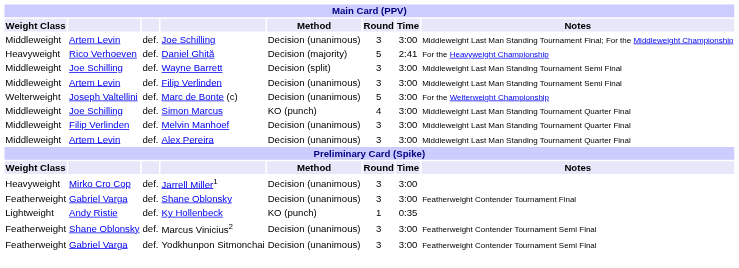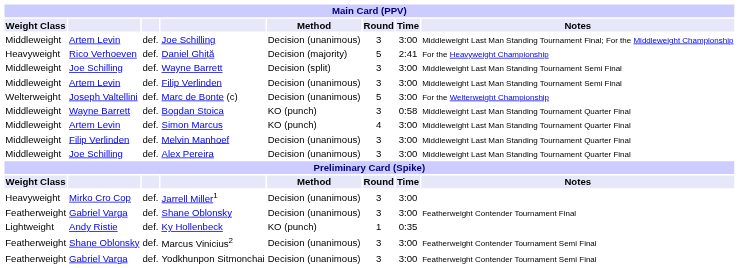 <table class="toccolours" style="font-size: 80%;">
 <tr>
 <th colspan="8" style="background-color: #ccf; color: #000080; text-align: center;"><strong>Main Card (PPV)</strong></th>
 </tr>
 <tr>
 <th colspan="1" style="background-color: #E6E8FA; color: #000000; text-align: center;">Weight Class</th>
 <th colspan="1" style="background-color: #E6E8FA; color: #000000; text-align: center;"></th>
 <th colspan="1" style="background-color: #E6E8FA; color: #000000; text-align: center;"></th>
 <th colspan="1" style="background-color: #E6E8FA; color: #000000; text-align: center;"></th>
 <th colspan="1" style="background-color: #E6E8FA; color: #000000; text-align: center;">Method</th>
 <th colspan="1" style="background-color: #E6E8FA; color: #000000; text-align: center;">Round</th>
 <th colspan="1" style="background-color: #E6E8FA; color: #000000; text-align: center;">Time</th>
 <th colspan="1" style="background-color: #E6E8FA; color: #000000; text-align: center;">Notes</th>
 </tr>
 <tr>
 <td>Middleweight</td>
 <td> <a href='#'>Artem Levin</a></td>
 <td align=center>def.</td>
 <td> <a href='#'>Joe Schilling</a></td>
 <td>Decision (unanimous)</td>
 <td align=center>3</td>
 <td align=center>3:00</td>
 <td><small>Middleweight Last Man Standing Tournament Final; For the <a href='#'>Middleweight Championship</a></small></td>
 </tr>
 <tr>
 <td>Heavyweight</td>
 <td> <a href='#'>Rico Verhoeven</a></td>
 <td align=center>def.</td>
 <td> <a href='#'>Daniel Ghiță</a></td>
 <td>Decision (majority)</td>
 <td align=center>5</td>
 <td align=center>2:41</td>
 <td><small>For the <a href='#'>Heavyweight Championship</a></small></td>
 </tr>
 <tr>
 <td>Middleweight</td>
 <td> <a href='#'>Joe Schilling</a></td>
 <td align=center>def.</td>
 <td> <a href='#'>Wayne Barrett</a></td>
 <td>Decision (split)</td>
 <td align=center>3</td>
 <td align=center>3:00</td>
 <td><small>Middleweight Last Man Standing Tournament Semi Final</small></td>
 </tr>
 <tr>
 <td>Middleweight</td>
 <td> <a href='#'>Artem Levin</a></td>
 <td align=center>def.</td>
 <td> <a href='#'>Filip Verlinden</a></td>
 <td>Decision (unanimous)</td>
 <td align=center>3</td>
 <td align=center>3:00</td>
 <td><small>Middleweight Last Man Standing Tournament Semi Final</small></td>
 </tr>
 <tr>
 <td>Welterweight</td>
 <td> <a href='#'>Joseph Valtellini</a></td>
 <td align=center>def.</td>
 <td> <a href='#'>Marc de Bonte</a> (c)</td>
 <td>Decision (unanimous)</td>
 <td align=center>5</td>
 <td align=center>3:00</td>
 <td><small>For the <a href='#'>Welterweight Championship</a></small></td>
 </tr>
 <tr>
 <td>Middleweight</td>
-<td> <a href='#'>Joe Schilling</a></td>
+<td> <a href='#'>Wayne Barrett</a></td>
+<td align=center>def.</td>
+<td> <a href='#'>Bogdan Stoica</a></td>
+<td>KO (punch)</td>
+<td align=center>3</td>
+<td align=center>0:58</td>
+<td><small>Middleweight Last Man Standing Tournament Quarter Final</small></td>
+</tr>
+<tr>
+<td>Middleweight</td>
+<td> <a href='#'>Artem Levin</a></td>
 <td align=center>def.</td>
 <td> <a href='#'>Simon Marcus</a></td>
 <td>KO (punch)</td>
 <td align=center>4</td>
 <td align=center>3:00</td>
 <td><small>Middleweight Last Man Standing Tournament Quarter Final</small></td>
 </tr>
 <tr>
 <td>Middleweight</td>
 <td> <a href='#'>Filip Verlinden</a></td>
 <td align=center>def.</td>
 <td> <a href='#'>Melvin Manhoef</a></td>
 <td>Decision (unanimous)</td>
 <td align=center>3</td>
 <td align=center>3:00</td>
 <td><small>Middleweight Last Man Standing Tournament Quarter Final</small></td>
 </tr>
 <tr>
 <td>Middleweight</td>
-<td> <a href='#'>Artem Levin</a></td>
+<td> <a href='#'>Joe Schilling</a></td>
 <td align=center>def.</td>
 <td> <a href='#'>Alex Pereira</a></td>
 <td>Decision (unanimous)</td>
 <td align=center>3</td>
 <td align=center>3:00</td>
 <td><small>Middleweight Last Man Standing Tournament Quarter Final</small></td>
 </tr>
 <tr>
 <th colspan="8" style="background-color: #ccf; color: #000080; text-align: center;"><strong>Preliminary Card (Spike)</strong></th>
 </tr>
 <tr>
 <th colspan="1" style="background-color: #E6E8FA; color: #000000; text-align: center;">Weight Class</th>
 <th colspan="1" style="background-color: #E6E8FA; color: #000000; text-align: center;"></th>
 <th colspan="1" style="background-color: #E6E8FA; color: #000000; text-align: center;"></th>
 <th colspan="1" style="background-color: #E6E8FA; color: #000000; text-align: center;"></th>
 <th colspan="1" style="background-color: #E6E8FA; color: #000000; text-align: center;">Method</th>
 <th colspan="1" style="background-color: #E6E8FA; color: #000000; text-align: center;">Round</th>
 <th colspan="1" style="background-color: #E6E8FA; color: #000000; text-align: center;">Time</th>
 <th colspan="1" style="background-color: #E6E8FA; color: #000000; text-align: center;">Notes</th>
 </tr>
 <tr>
 <td>Heavyweight</td>
 <td> <a href='#'>Mirko Cro Cop</a></td>
 <td align=center>def.</td>
 <td> <a href='#'>Jarrell Miller</a><sup>1</sup></td>
 <td>Decision (unanimous)</td>
 <td align=center>3</td>
 <td align=center>3:00</td>
 <td></td>
 </tr>
 <tr>
 <td>Featherweight</td>
 <td> <a href='#'>Gabriel Varga</a></td>
 <td align=center>def.</td>
 <td> <a href='#'>Shane Oblonsky</a></td>
 <td>Decision (unanimous)</td>
 <td align=center>3</td>
 <td align=center>3:00</td>
 <td><small>Featherweight Contender Tournament Final</small></td>
 </tr>
 <tr>
 <td>Lightweight</td>
 <td> <a href='#'>Andy Ristie</a></td>
 <td align=center>def.</td>
 <td> <a href='#'>Ky Hollenbeck</a></td>
 <td>KO (punch)</td>
 <td align=center>1</td>
 <td align=center>0:35</td>
 <td></td>
 </tr>
 <tr>
 <td>Featherweight</td>
 <td> <a href='#'>Shane Oblonsky</a></td>
 <td align=center>def.</td>
 <td> Marcus Vinicius<sup>2</sup></td>
 <td>Decision (unanimous)</td>
 <td align=center>3</td>
 <td align=center>3:00</td>
 <td><small>Featherweight Contender Tournament Semi Final </small></td>
 </tr>
 <tr>
 <td>Featherweight</td>
 <td> <a href='#'>Gabriel Varga</a></td>
 <td align=center>def.</td>
 <td> Yodkhunpon Sitmonchai</td>
 <td>Decision (unanimous)</td>
 <td align=center>3</td>
 <td align=center>3:00</td>
 <td><small>Featherweight Contender Tournament Semi Final </small></td>
 </tr>
 <tr>
 </tr>
 </table>
